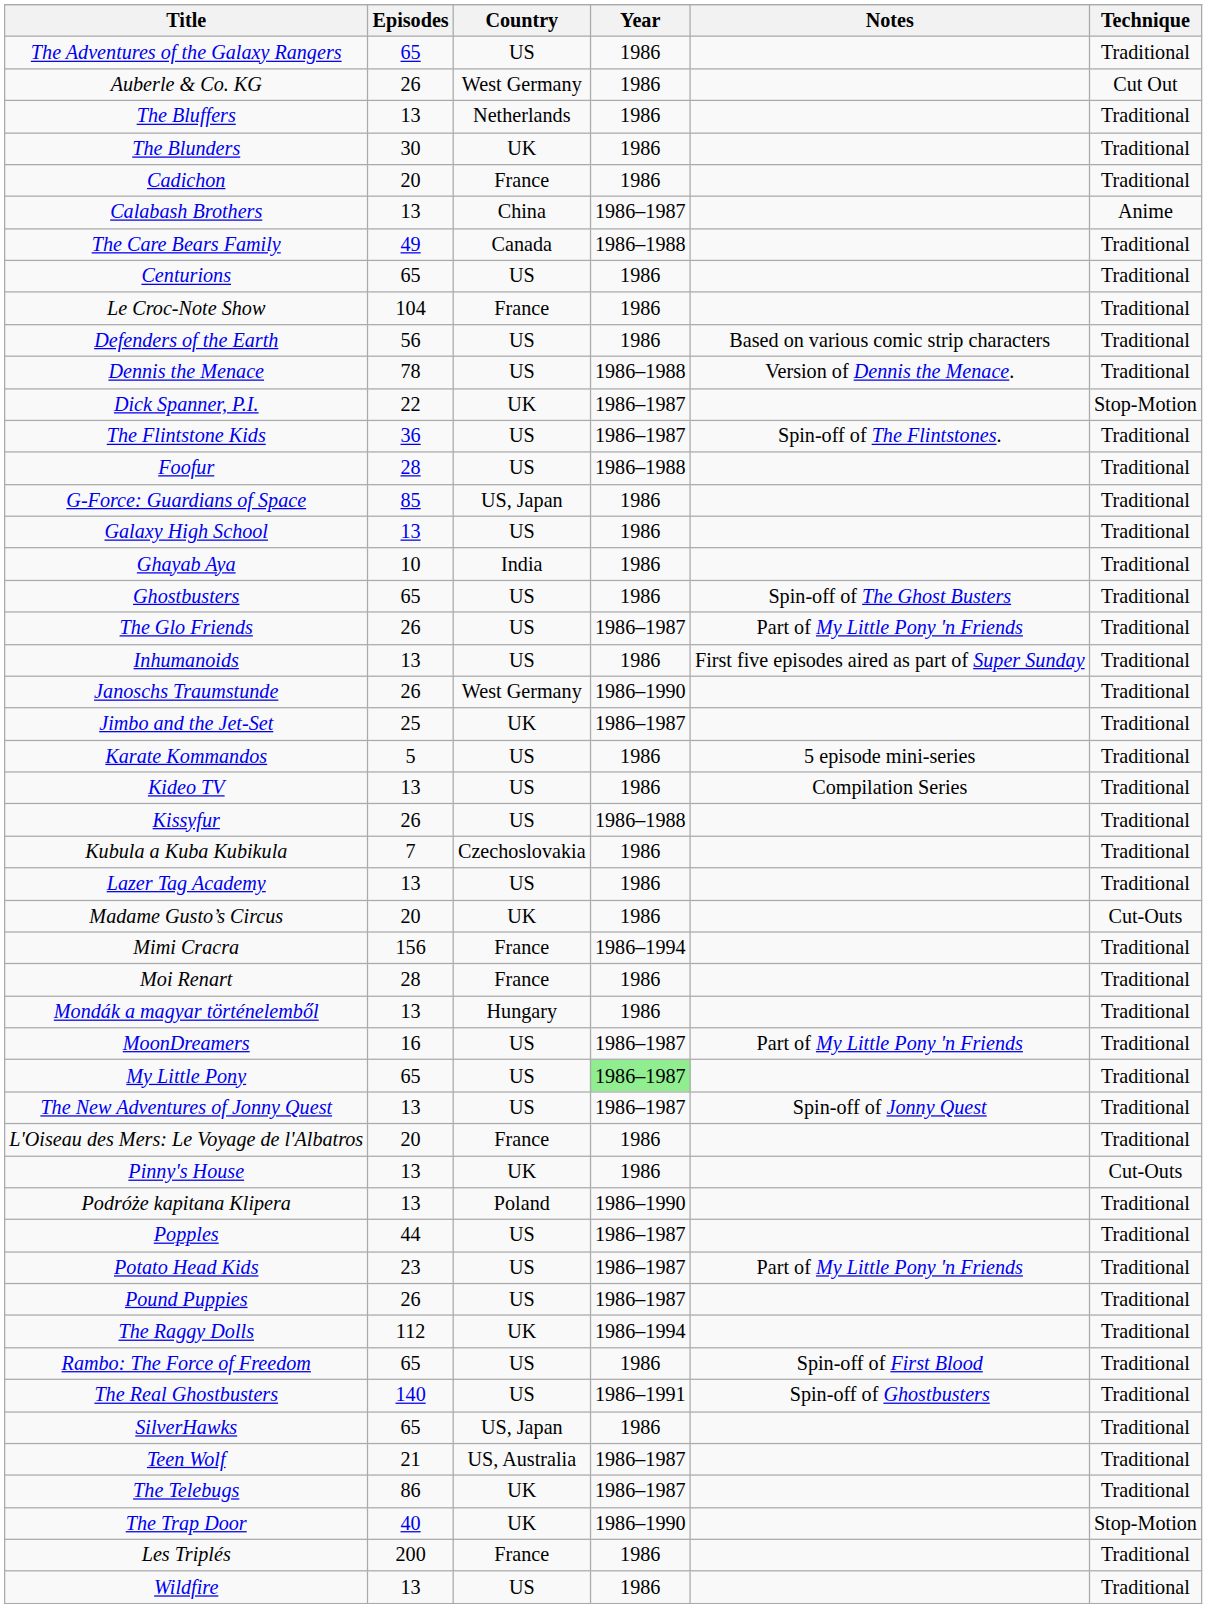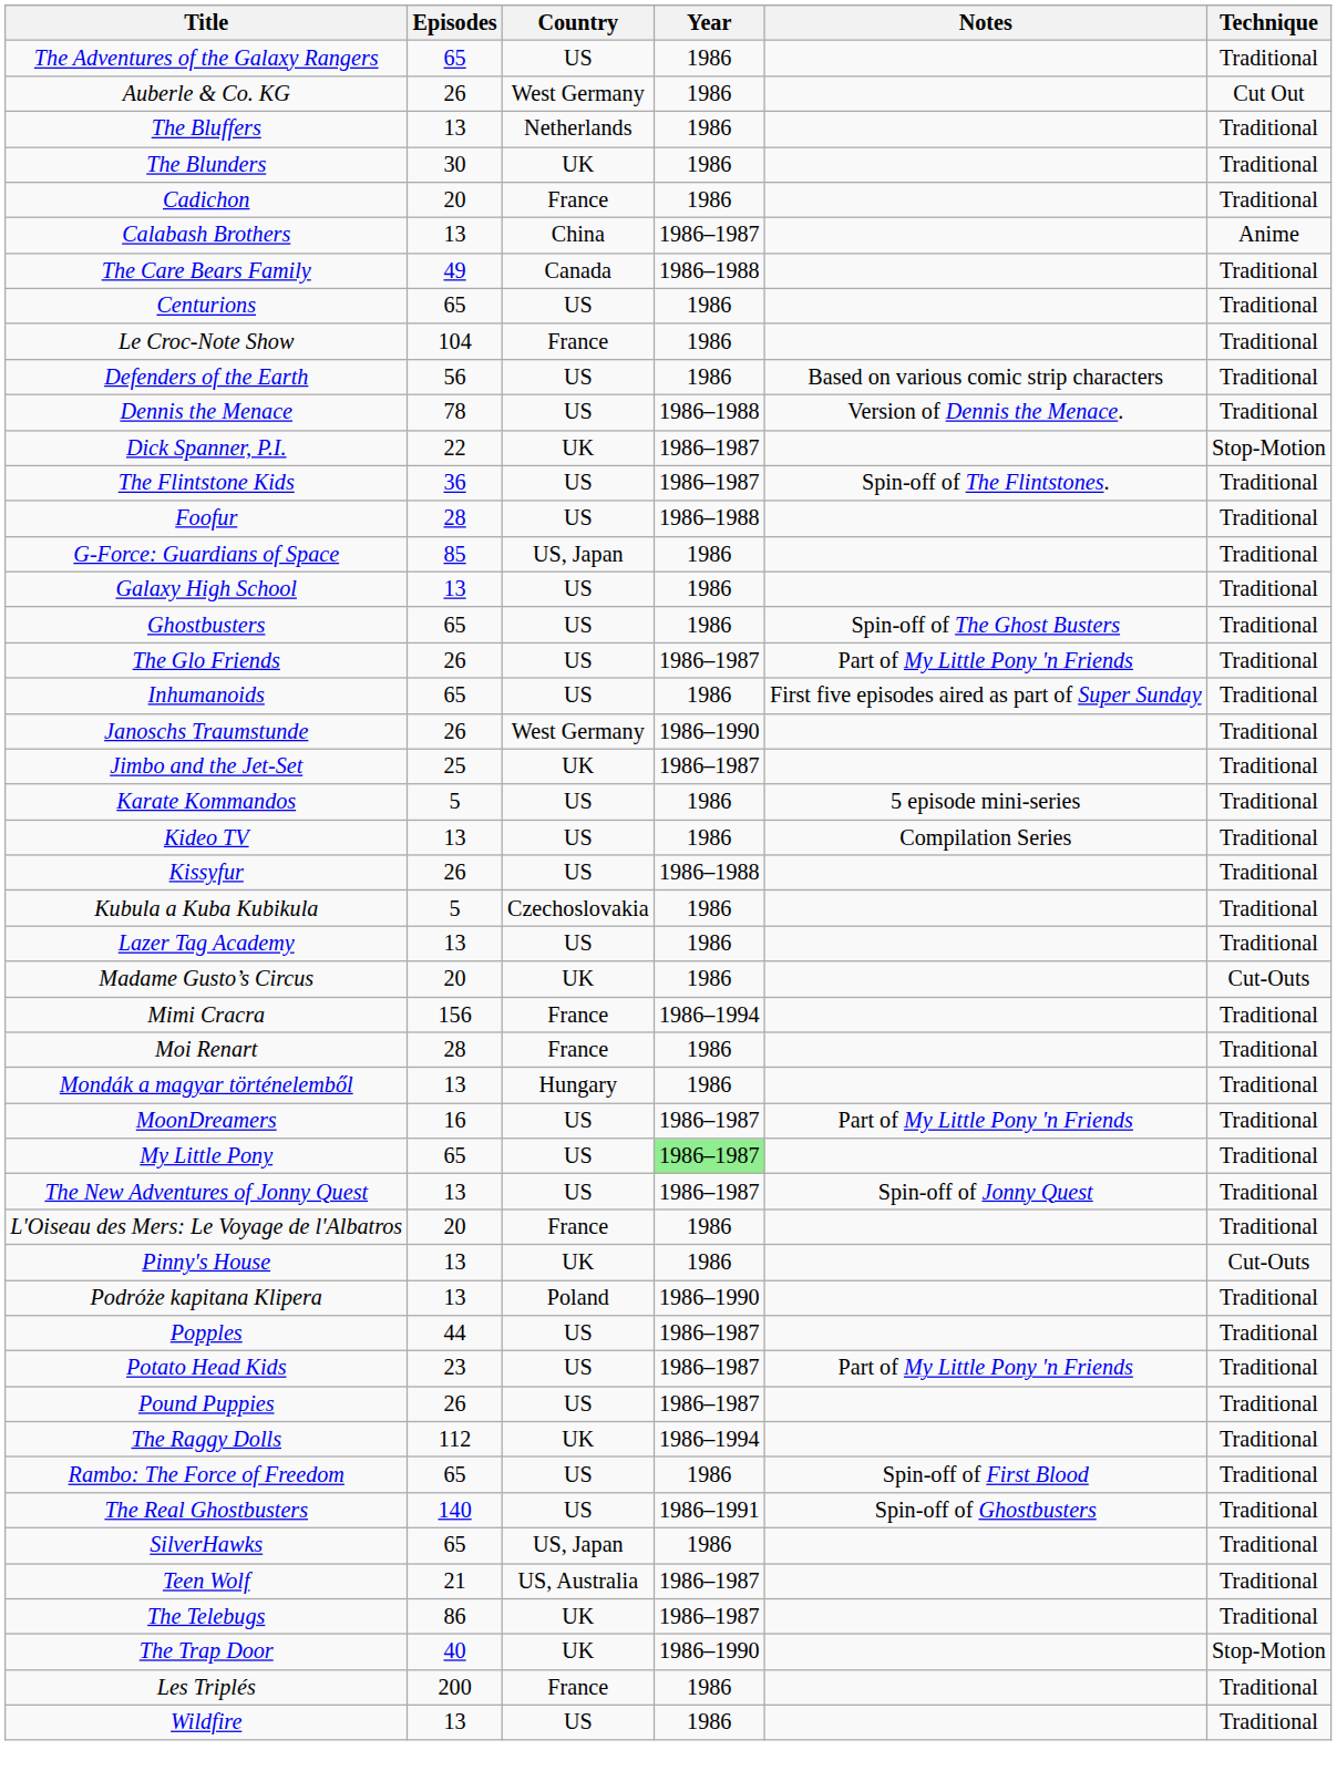 <table class="wikitable sortable" style="text-align:center;">
 <tr>
 </tr>
 <tr>
 <th scope="col">Title</th>
 <th scope="col">Episodes</th>
 <th scope="col">Country</th>
 <th scope="col">Year</th>
 <th scope="col">Notes</th>
 <th scope="col">Technique</th>
 </tr>
 <tr>
 <td data-sort-value="Adventures of the Galaxy Rangers"><em><a href='#'>The Adventures of the Galaxy Rangers</a></em></td>
 <td><a href='#'>65</a></td>
 <td>US</td>
 <td>1986</td>
 <td></td>
 <td>Traditional</td>
 </tr>
 <tr>
 <td><em>Auberle & Co. KG</em></td>
 <td>26</td>
 <td>West Germany</td>
 <td>1986</td>
 <td></td>
 <td>Cut Out</td>
 </tr>
 <tr>
 <td data-sort-value="Bluffers"><em><a href='#'>The Bluffers</a></em></td>
 <td>13</td>
 <td>Netherlands</td>
 <td>1986</td>
 <td></td>
 <td>Traditional</td>
 </tr>
 <tr>
 <td data-sort-value="Blunders"><em><a href='#'>The Blunders</a></em></td>
 <td>30</td>
 <td>UK</td>
 <td>1986</td>
 <td></td>
 <td>Traditional</td>
 </tr>
 <tr>
 <td><em><a href='#'>Cadichon</a></em></td>
 <td>20</td>
 <td>France</td>
 <td>1986</td>
 <td></td>
 <td>Traditional</td>
 </tr>
 <tr>
 <td><em><a href='#'>Calabash Brothers</a></em></td>
 <td>13</td>
 <td>China</td>
 <td>1986–1987</td>
 <td></td>
 <td>Anime</td>
 </tr>
 <tr>
 <td data-sort-value="Care Bears Family"><em><a href='#'>The Care Bears Family</a></em></td>
 <td><a href='#'>49</a></td>
 <td>Canada</td>
 <td>1986–1988</td>
 <td></td>
 <td>Traditional</td>
 </tr>
 <tr>
 <td><em><a href='#'>Centurions</a></em></td>
 <td>65</td>
 <td>US</td>
 <td>1986</td>
 <td></td>
 <td>Traditional</td>
 </tr>
 <tr>
 <td data-sort-value="Croc-Note Show"><em>Le Croc-Note Show</em></td>
 <td>104</td>
 <td>France</td>
 <td>1986</td>
 <td></td>
 <td>Traditional</td>
 </tr>
 <tr>
 <td><em><a href='#'>Defenders of the Earth</a></em></td>
 <td>56</td>
 <td>US</td>
 <td>1986</td>
 <td>Based on various comic strip characters</td>
 <td>Traditional</td>
 </tr>
 <tr>
 <td><em><a href='#'>Dennis the Menace</a></em></td>
 <td>78</td>
 <td>US</td>
 <td>1986–1988</td>
 <td>Version of <em><a href='#'>Dennis the Menace</a></em>.</td>
 <td>Traditional</td>
 </tr>
 <tr>
 <td><em><a href='#'>Dick Spanner, P.I.</a></em></td>
 <td>22</td>
 <td>UK</td>
 <td>1986–1987</td>
 <td></td>
 <td>Stop-Motion</td>
 </tr>
 <tr>
 <td data-sort-value="Flintstone Kids"><em><a href='#'>The Flintstone Kids</a></em></td>
 <td><a href='#'>36</a></td>
 <td>US</td>
 <td>1986–1987</td>
 <td>Spin-off of <em><a href='#'>The Flintstones</a></em>.</td>
 <td>Traditional</td>
 </tr>
 <tr>
 <td><em><a href='#'>Foofur</a></em></td>
 <td><a href='#'>28</a></td>
 <td>US</td>
 <td>1986–1988</td>
 <td></td>
 <td>Traditional</td>
 </tr>
 <tr>
 <td><em><a href='#'>G-Force: Guardians of Space</a></em></td>
 <td><a href='#'>85</a></td>
 <td>US, Japan</td>
 <td>1986</td>
 <td></td>
 <td>Traditional</td>
 </tr>
 <tr>
 <td><em><a href='#'>Galaxy High School</a></em></td>
 <td><a href='#'>13</a></td>
 <td>US</td>
 <td>1986</td>
 <td></td>
 <td>Traditional</td>
 </tr>
 <tr>
-<td><em><a href='#'>Ghayab Aya</a></em></td>
-<td>10</td>
-<td>India</td>
-<td>1986</td>
-<td></td>
-<td>Traditional</td>
-</tr>
-<tr>
 <td><em><a href='#'>Ghostbusters</a></em></td>
 <td>65</td>
 <td>US</td>
 <td>1986</td>
 <td>Spin-off of <em><a href='#'>The Ghost Busters</a></em></td>
 <td>Traditional</td>
 </tr>
 <tr>
 <td data-sort-value="Glo Friends"><em><a href='#'>The Glo Friends</a></em></td>
 <td>26</td>
 <td>US</td>
 <td>1986–1987</td>
 <td>Part of <em><a href='#'>My Little Pony 'n Friends</a></em></td>
 <td>Traditional</td>
 </tr>
 <tr>
 <td><em><a href='#'>Inhumanoids</a></em></td>
-<td>13</td>
+<td>65</td>
 <td>US</td>
 <td>1986</td>
 <td>First five episodes aired as part of <em><a href='#'>Super Sunday</a></em></td>
 <td>Traditional</td>
 </tr>
 <tr>
 <td><em><a href='#'>Janoschs Traumstunde</a></em></td>
 <td>26</td>
 <td>West Germany</td>
 <td>1986–1990</td>
 <td></td>
 <td>Traditional</td>
 </tr>
 <tr>
 <td><em><a href='#'>Jimbo and the Jet-Set</a></em></td>
 <td>25</td>
 <td>UK</td>
 <td>1986–1987</td>
 <td></td>
 <td>Traditional</td>
 </tr>
 <tr>
 <td><em><a href='#'>Karate Kommandos</a></em></td>
 <td>5</td>
 <td>US</td>
 <td>1986</td>
 <td>5 episode mini-series</td>
 <td>Traditional</td>
 </tr>
 <tr>
 <td><em><a href='#'>Kideo TV</a></em></td>
 <td>13</td>
 <td>US</td>
 <td>1986</td>
 <td>Compilation Series</td>
 <td>Traditional</td>
 </tr>
 <tr>
 <td><em><a href='#'>Kissyfur</a></em></td>
 <td>26</td>
 <td>US</td>
 <td>1986–1988</td>
 <td></td>
 <td>Traditional</td>
 </tr>
 <tr>
 <td><em>Kubula a Kuba Kubikula</em></td>
-<td>7</td>
+<td>5</td>
 <td>Czechoslovakia</td>
 <td>1986</td>
 <td></td>
 <td>Traditional</td>
 </tr>
 <tr>
 <td><em><a href='#'>Lazer Tag Academy</a></em></td>
 <td>13</td>
 <td>US</td>
 <td>1986</td>
 <td></td>
 <td>Traditional</td>
 </tr>
 <tr>
 <td><em>Madame Gusto’s Circus</em></td>
 <td>20</td>
 <td>UK</td>
 <td>1986</td>
 <td></td>
 <td>Cut-Outs</td>
 </tr>
 <tr>
 <td><em>Mimi Cracra</em></td>
 <td>156</td>
 <td>France</td>
 <td>1986–1994</td>
 <td></td>
 <td>Traditional</td>
 </tr>
 <tr>
 <td><em>Moi Renart</em></td>
 <td>28</td>
 <td>France</td>
 <td>1986</td>
 <td></td>
 <td>Traditional</td>
 </tr>
 <tr>
 <td><em><a href='#'>Mondák a magyar történelemből</a></em></td>
 <td>13</td>
 <td>Hungary</td>
 <td>1986</td>
 <td></td>
 <td>Traditional</td>
 </tr>
 <tr>
 <td><em><a href='#'>MoonDreamers</a></em></td>
 <td>16</td>
 <td>US</td>
 <td>1986–1987</td>
 <td>Part of <em><a href='#'>My Little Pony 'n Friends</a></em></td>
 <td>Traditional</td>
 </tr>
 <tr>
 <td><em><a href='#'>My Little Pony</a></em></td>
 <td>65</td>
 <td>US</td>
 <td style="background: lightgreen;">1986–1987</td>
 <td></td>
 <td>Traditional</td>
 </tr>
 <tr>
 <td data-sort-value="New Adventures of Jonny Quest"><em><a href='#'>The New Adventures of Jonny Quest</a></em></td>
 <td>13</td>
 <td>US</td>
 <td>1986–1987</td>
 <td>Spin-off of <em><a href='#'>Jonny Quest</a></em></td>
 <td>Traditional</td>
 </tr>
 <tr>
 <td data-sort-value="Oiseau des Mers: Le Voyage de l'Albatros"><em>L'Oiseau des Mers: Le Voyage de l'Albatros</em></td>
 <td>20</td>
 <td>France</td>
 <td>1986</td>
 <td></td>
 <td>Traditional</td>
 </tr>
 <tr>
 <td><em><a href='#'>Pinny's House</a></em></td>
 <td>13</td>
 <td>UK</td>
 <td>1986</td>
 <td></td>
 <td>Cut-Outs</td>
 </tr>
 <tr>
 <td><em>Podróże kapitana Klipera</em></td>
 <td>13</td>
 <td>Poland</td>
 <td>1986–1990</td>
 <td></td>
 <td>Traditional</td>
 </tr>
 <tr>
 <td><em><a href='#'>Popples</a></em></td>
 <td>44</td>
 <td>US</td>
 <td>1986–1987</td>
 <td></td>
 <td>Traditional</td>
 </tr>
 <tr>
 <td><em><a href='#'>Potato Head Kids</a></em></td>
 <td>23</td>
 <td>US</td>
 <td>1986–1987</td>
 <td>Part of <em><a href='#'>My Little Pony 'n Friends</a></em></td>
 <td>Traditional</td>
 </tr>
 <tr>
 <td><em><a href='#'>Pound Puppies</a></em></td>
 <td>26</td>
 <td>US</td>
 <td>1986–1987</td>
 <td></td>
 <td>Traditional</td>
 </tr>
 <tr>
 <td data-sort-value="Raggy Dolls"><em><a href='#'>The Raggy Dolls</a></em></td>
 <td>112</td>
 <td>UK</td>
 <td>1986–1994</td>
 <td></td>
 <td>Traditional</td>
 </tr>
 <tr>
 <td><em><a href='#'>Rambo: The Force of Freedom</a></em></td>
 <td>65</td>
 <td>US</td>
 <td>1986</td>
 <td>Spin-off of <em><a href='#'>First Blood</a></em></td>
 <td>Traditional</td>
 </tr>
 <tr>
 <td data-sort-value="Real Ghostbusters"><em><a href='#'>The Real Ghostbusters</a></em></td>
 <td><a href='#'>140</a></td>
 <td>US</td>
 <td>1986–1991</td>
 <td>Spin-off of <em><a href='#'>Ghostbusters</a></em></td>
 <td>Traditional</td>
 </tr>
 <tr>
 <td><em><a href='#'>SilverHawks</a></em></td>
 <td>65</td>
 <td>US, Japan</td>
 <td>1986</td>
 <td></td>
 <td>Traditional</td>
 </tr>
 <tr>
 <td><em><a href='#'>Teen Wolf</a></em></td>
 <td>21</td>
 <td>US, Australia</td>
 <td>1986–1987</td>
 <td></td>
 <td>Traditional</td>
 </tr>
 <tr>
 <td data-sort-value="Telebugs"><em><a href='#'>The Telebugs</a></em></td>
 <td>86</td>
 <td>UK</td>
 <td>1986–1987</td>
 <td></td>
 <td>Traditional</td>
 </tr>
 <tr>
 <td data-sort-value="Trap Door"><em><a href='#'>The Trap Door</a></em></td>
 <td><a href='#'>40</a></td>
 <td>UK</td>
 <td>1986–1990</td>
 <td></td>
 <td>Stop-Motion</td>
 </tr>
 <tr>
 <td data-sort-value="Triplés"><em>Les Triplés</em></td>
 <td>200</td>
 <td>France</td>
 <td>1986</td>
 <td></td>
 <td>Traditional</td>
 </tr>
 <tr>
 <td><em><a href='#'>Wildfire</a></em></td>
 <td>13</td>
 <td>US</td>
 <td>1986</td>
 <td></td>
 <td>Traditional</td>
 </tr>
 </table>
